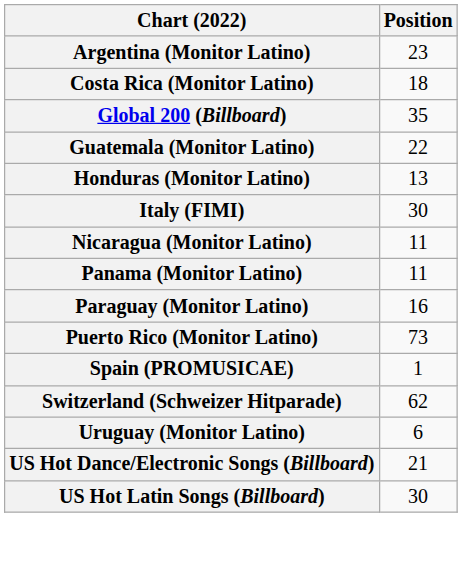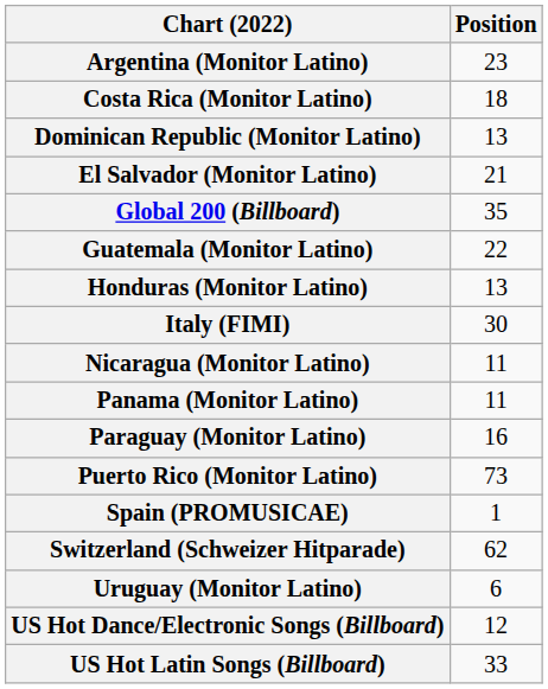 <table class="wikitable sortable plainrowheaders" style="text-align:center">
 <tr>
 <th scope="col">Chart (2022)</th>
 <th scope="col">Position</th>
 </tr>
 <tr>
 <th scope="row">Argentina (Monitor Latino)</th>
 <td>23</td>
 </tr>
 <tr>
 <th scope="row">Costa Rica (Monitor Latino)</th>
 <td>18</td>
+</tr>
+<tr>
+<th scope="row">Dominican Republic (Monitor Latino)</th>
+<td>13</td>
+</tr>
+<tr>
+<th scope="row">El Salvador (Monitor Latino)</th>
+<td>21</td>
 </tr>
 <tr>
 <th scope="row"><a href='#'>Global 200</a> (<em>Billboard</em>)</th>
 <td>35</td>
 </tr>
 <tr>
 <th scope="row">Guatemala (Monitor Latino)</th>
 <td>22</td>
 </tr>
 <tr>
 <th scope="row">Honduras (Monitor Latino)</th>
 <td>13</td>
 </tr>
 <tr>
 <th scope="row">Italy (FIMI)</th>
 <td>30</td>
 </tr>
 <tr>
 <th scope="row">Nicaragua (Monitor Latino)</th>
 <td>11</td>
 </tr>
 <tr>
 <th scope="row">Panama (Monitor Latino)</th>
 <td>11</td>
 </tr>
 <tr>
 <th scope="row">Paraguay (Monitor Latino)</th>
 <td>16</td>
 </tr>
 <tr>
 <th scope="row">Puerto Rico (Monitor Latino)</th>
 <td>73</td>
 </tr>
 <tr>
 <th scope="row">Spain (PROMUSICAE)</th>
 <td>1</td>
 </tr>
 <tr>
 <th scope="row">Switzerland (Schweizer Hitparade)</th>
 <td>62</td>
 </tr>
 <tr>
 <th scope="row">Uruguay (Monitor Latino)</th>
 <td>6</td>
 </tr>
 <tr>
 <th scope="row">US Hot Dance/Electronic Songs (<em>Billboard</em>)</th>
-<td>21</td>
+<td>12</td>
 </tr>
 <tr>
 <th scope="row">US Hot Latin Songs (<em>Billboard</em>)</th>
-<td>30</td>
+<td>33</td>
 </tr>
 </table>
